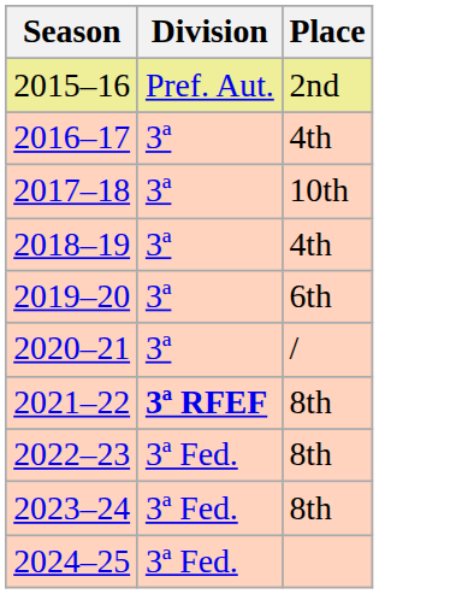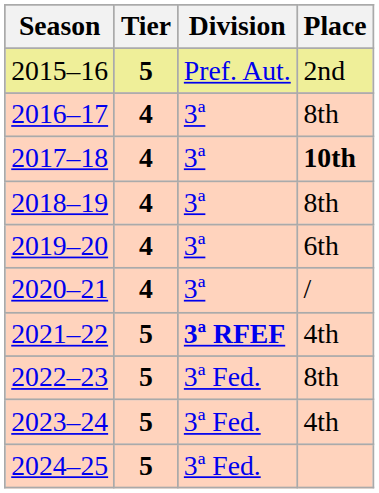 <table class="wikitable">
 <tr style="background:#f0f6fa;">
 <th>Season</th>
+<th>Tier</th>
 <th>Division</th>
 <th>Place</th>
 </tr>
 <tr>
 <td style="background:#EFEF99;">2015–16</td>
+<th style="background:#EFEF99;">5</th>
 <td style="background:#EFEF99;"><a href='#'>Pref. Aut.</a></td>
 <td style="background:#EFEF99;">2nd</td>
 </tr>
 <tr>
 <td style="background:#FFD3BD;"><a href='#'>2016–17</a></td>
+<th style="background:#FFD3BD;">4</th>
 <td style="background:#FFD3BD;"><a href='#'>3ª</a></td>
-<td style="background:#FFD3BD;">4th</td>
+<td style="background:#FFD3BD;">8th</td>
 </tr>
 <tr>
 <td style="background:#FFD3BD;"><a href='#'>2017–18</a></td>
+<th style="background:#FFD3BD;">4</th>
 <td style="background:#FFD3BD;"><a href='#'>3ª</a></td>
-<td style="background:#FFD3BD;">10th</td>
+<td style="background:#FFD3BD;"><strong>10th</strong></td>
 </tr>
 <tr>
 <td style="background:#FFD3BD;"><a href='#'>2018–19</a></td>
+<th style="background:#FFD3BD;">4</th>
 <td style="background:#FFD3BD;"><a href='#'>3ª</a></td>
-<td style="background:#FFD3BD;">4th</td>
+<td style="background:#FFD3BD;">8th</td>
 </tr>
 <tr>
 <td style="background:#FFD3BD;"><a href='#'>2019–20</a></td>
+<th style="background:#FFD3BD;">4</th>
 <td style="background:#FFD3BD;"><a href='#'>3ª</a></td>
 <td style="background:#FFD3BD;">6th</td>
 </tr>
 <tr>
 <td style="background:#FFD3BD;"><a href='#'>2020–21</a></td>
+<th style="background:#FFD3BD;">4</th>
 <td style="background:#FFD3BD;"><a href='#'>3ª</a></td>
 <td style="background:#FFD3BD;"> / </td>
 </tr>
 <tr>
 <td style="background:#FFD3BD;"><a href='#'>2021–22</a></td>
+<th style="background:#FFD3BD;">5</th>
 <td style="background:#FFD3BD;"><strong><a href='#'>3ª RFEF</a></strong></td>
-<td style="background:#FFD3BD;">8th</td>
+<td style="background:#FFD3BD;">4th</td>
 </tr>
 <tr>
 <td style="background:#FFD3BD;"><a href='#'>2022–23</a></td>
+<th style="background:#FFD3BD;">5</th>
 <td style="background:#FFD3BD;"><a href='#'>3ª Fed.</a></td>
 <td style="background:#FFD3BD;">8th</td>
 </tr>
 <tr>
 <td style="background:#FFD3BD;"><a href='#'>2023–24</a></td>
+<th style="background:#FFD3BD;">5</th>
 <td style="background:#FFD3BD;"><a href='#'>3ª Fed.</a></td>
-<td style="background:#FFD3BD;">8th</td>
+<td style="background:#FFD3BD;">4th</td>
 </tr>
 <tr>
 <td style="background:#FFD3BD;"><a href='#'>2024–25</a></td>
+<th style="background:#FFD3BD;">5</th>
 <td style="background:#FFD3BD;"><a href='#'>3ª Fed.</a></td>
 <td style="background:#FFD3BD;"></td>
 </tr>
 </table>
